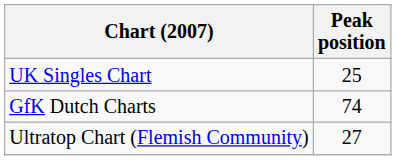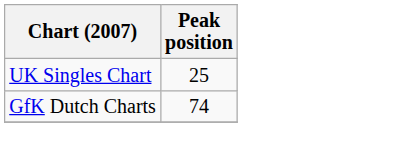 <table class="wikitable sortable">
 <tr>
 <th align="left">Chart (2007)</th>
 <th align="center">Peak<br>position</th>
 </tr>
 <tr>
 <td align="left"><a href='#'>UK Singles Chart</a></td>
 <td align="center">25</td>
 </tr>
 <tr>
 <td align="left"><a href='#'>GfK</a> Dutch Charts</td>
 <td align="center">74</td>
 </tr>
 <tr>
-<td align="left">Ultratop Chart (<a href='#'>Flemish Community</a>)</td>
-<td align="center">27</td>
-</tr>
-<tr>
 </tr>
 </table>
